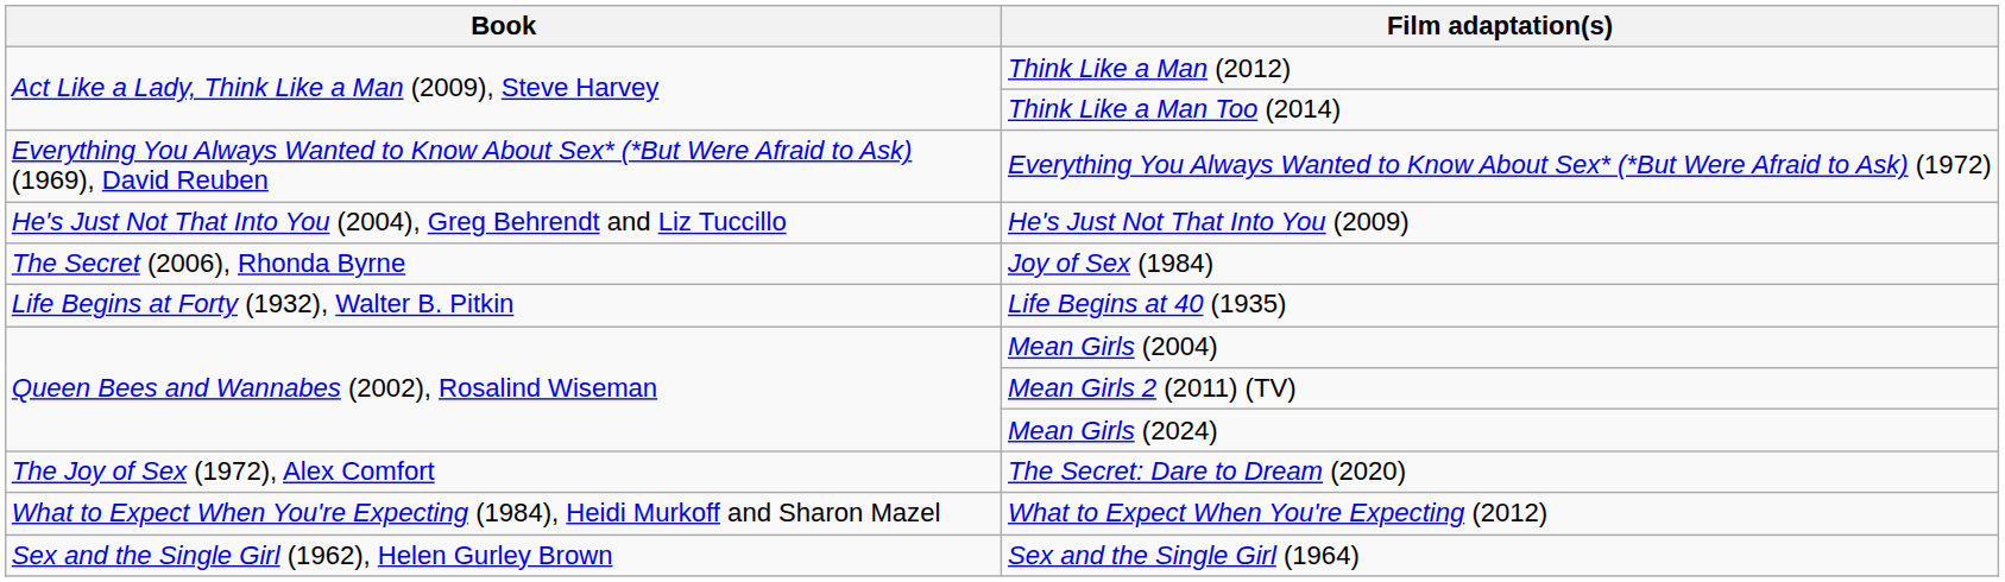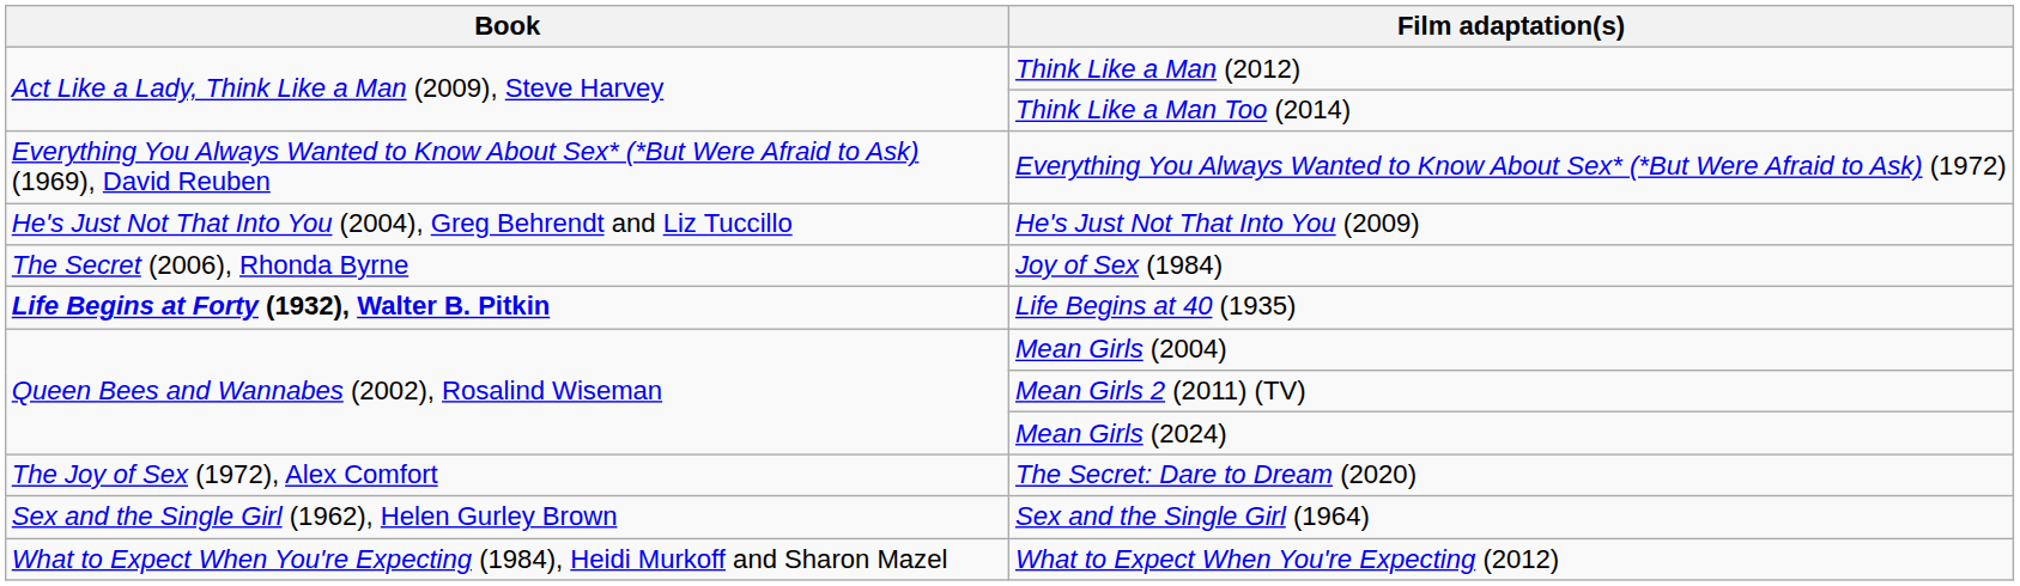 <table class="wikitable">
 <tr>
 <th style="width:600px;">Book</th>
 <th style="width:600px;">Film adaptation(s)</th>
 </tr>
 <tr>
 <td rowspan="2"><em><a href='#'>Act Like a Lady, Think Like a Man</a></em> (2009), <a href='#'>Steve Harvey</a></td>
 <td><em><a href='#'>Think Like a Man</a></em> (2012)</td>
 </tr>
 <tr>
 <td><em><a href='#'>Think Like a Man Too</a></em> (2014)</td>
 </tr>
 <tr>
 <td><em><a href='#'>Everything You Always Wanted to Know About Sex* (*But Were Afraid to Ask)</a></em> (1969), <a href='#'>David Reuben</a></td>
 <td><em><a href='#'>Everything You Always Wanted to Know About Sex* (*But Were Afraid to Ask)</a></em> (1972)</td>
 </tr>
 <tr>
 <td><em><a href='#'>He's Just Not That Into You</a></em> (2004), <a href='#'>Greg Behrendt</a> and <a href='#'>Liz Tuccillo</a></td>
 <td><em><a href='#'>He's Just Not That Into You</a></em> (2009)</td>
 </tr>
 <tr>
 <td><em><a href='#'>The Secret</a></em> (2006), <a href='#'>Rhonda Byrne</a></td>
 <td><em><a href='#'>Joy of Sex</a></em> (1984)</td>
 </tr>
 <tr>
-<td><em><a href='#'>Life Begins at Forty</a></em> (1932), <a href='#'>Walter B. Pitkin</a></td>
+<td><strong><em><a href='#'>Life Begins at Forty</a></em> (1932), <a href='#'>Walter B. Pitkin</a></strong></td>
 <td><em><a href='#'>Life Begins at 40</a></em> (1935)</td>
 </tr>
 <tr>
 <td rowspan="3"><em><a href='#'>Queen Bees and Wannabes</a></em> (2002), <a href='#'>Rosalind Wiseman</a></td>
 <td><em><a href='#'>Mean Girls</a></em> (2004)</td>
 </tr>
 <tr>
 <td><em><a href='#'>Mean Girls 2</a></em> (2011) (TV)</td>
 </tr>
 <tr>
 <td><em><a href='#'>Mean Girls</a></em> (2024)</td>
 </tr>
 <tr>
 <td><em><a href='#'>The Joy of Sex</a></em> (1972), <a href='#'>Alex Comfort</a></td>
 <td><em><a href='#'>The Secret: Dare to Dream</a></em> (2020)</td>
 </tr>
 <tr>
+<td><em><a href='#'>Sex and the Single Girl</a></em> (1962), <a href='#'>Helen Gurley Brown</a></td>
+<td><em><a href='#'>Sex and the Single Girl</a></em> (1964)</td>
+</tr>
+<tr>
 <td><em><a href='#'>What to Expect When You're Expecting</a></em> (1984), <a href='#'>Heidi Murkoff</a> and Sharon Mazel</td>
 <td><em><a href='#'>What to Expect When You're Expecting</a></em> (2012)</td>
 </tr>
-<tr>
-<td><em><a href='#'>Sex and the Single Girl</a></em> (1962), <a href='#'>Helen Gurley Brown</a></td>
-<td><em><a href='#'>Sex and the Single Girl</a></em> (1964)</td>
-</tr>
 </table>
